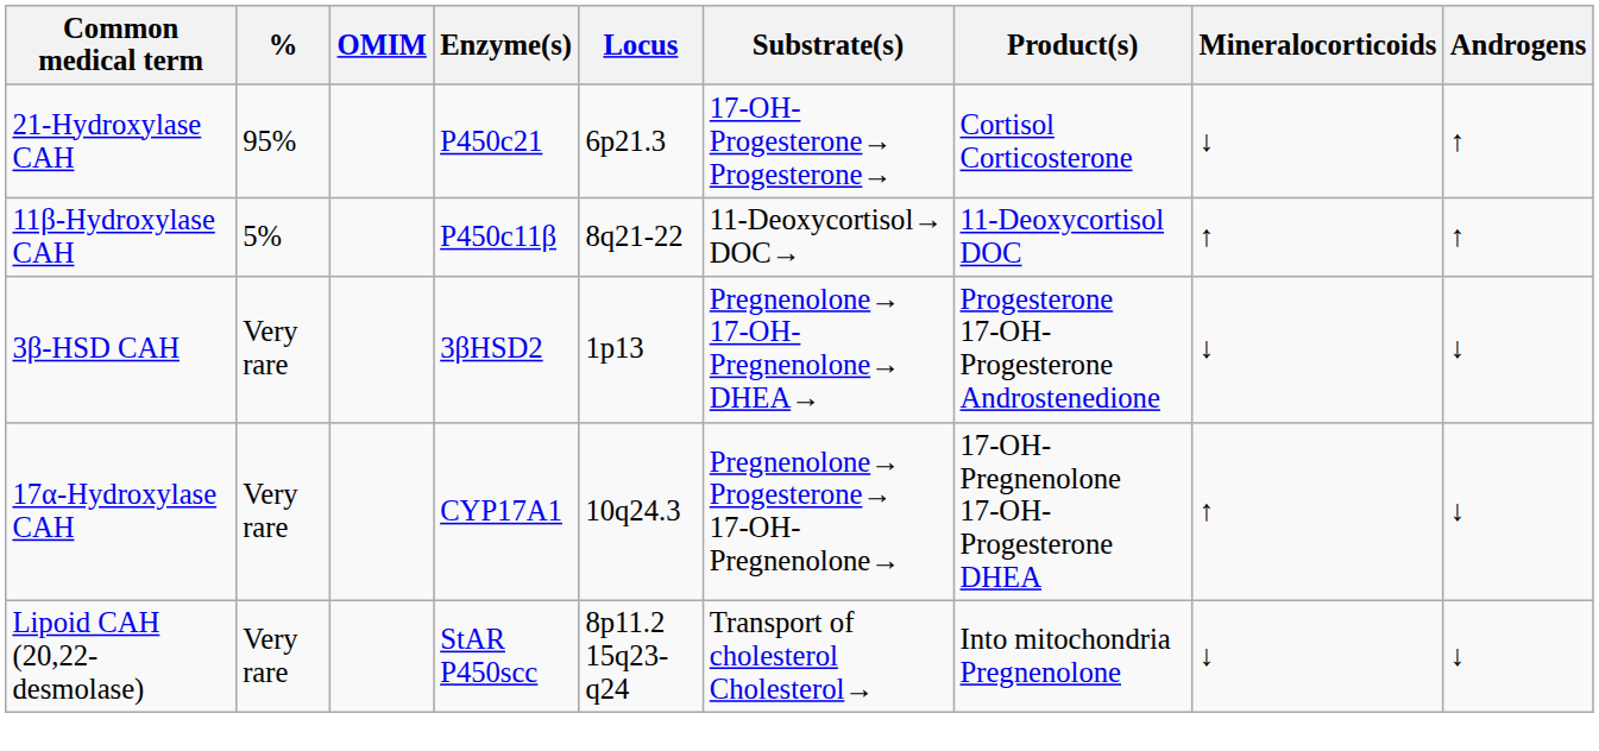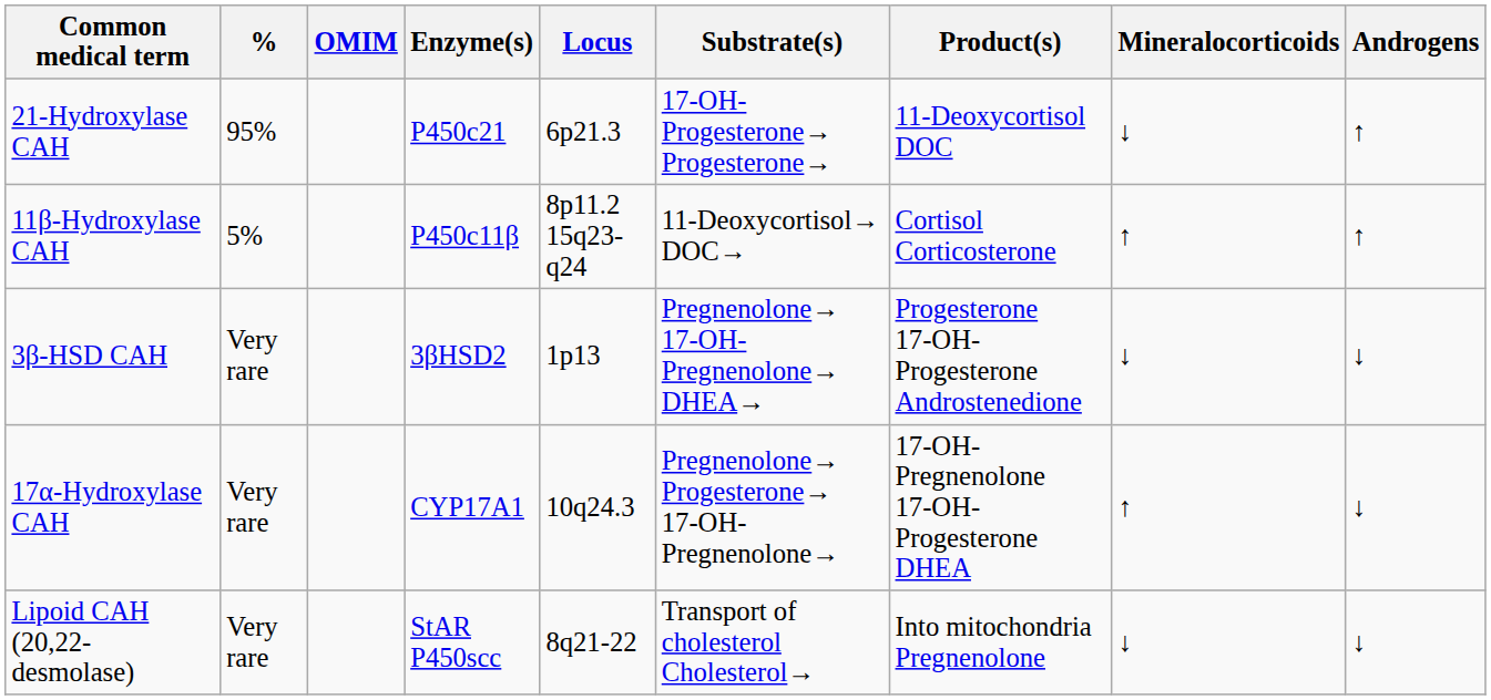 <table class="wikitable">
 <tr>
 <th>Common medical term</th>
 <th>%</th>
 <th><a href='#'>OMIM</a></th>
 <th>Enzyme(s)</th>
 <th><a href='#'>Locus</a></th>
 <th>Substrate(s)</th>
 <th>Product(s)</th>
 <th>Mineralocorticoids</th>
 <th>Androgens</th>
 </tr>
 <tr>
 <td><a href='#'>21-Hydroxylase CAH</a></td>
 <td>95%</td>
 <td></td>
 <td><a href='#'>P450c21</a></td>
 <td>6p21.3</td>
 <td><a href='#'>17-OH-Progesterone</a>→<br><a href='#'>Progesterone</a>→</td>
-<td><a href='#'>Cortisol</a><br><a href='#'>Corticosterone</a></td>
+<td><a href='#'>11-Deoxycortisol</a><br><a href='#'>DOC</a></td>
 <td>↓</td>
 <td>↑</td>
 </tr>
 <tr>
 <td><a href='#'>11β-Hydroxylase CAH</a></td>
 <td>5%</td>
 <td></td>
 <td><a href='#'>P450c11β</a></td>
-<td>8q21-22</td>
+<td>8p11.2<br>15q23-q24</td>
 <td>11-Deoxycortisol→<br>DOC→</td>
-<td><a href='#'>11-Deoxycortisol</a><br><a href='#'>DOC</a></td>
+<td><a href='#'>Cortisol</a><br><a href='#'>Corticosterone</a></td>
 <td>↑</td>
 <td>↑</td>
 </tr>
 <tr>
 <td><a href='#'>3β-HSD CAH</a></td>
 <td>Very rare</td>
 <td></td>
 <td><a href='#'>3βHSD2</a></td>
 <td>1p13</td>
 <td><a href='#'>Pregnenolone</a>→<br><a href='#'>17-OH-Pregnenolone</a>→<br><a href='#'>DHEA</a>→</td>
 <td><a href='#'>Progesterone</a><br>17-OH-Progesterone<br><a href='#'>Androstenedione</a></td>
 <td>↓</td>
 <td>↓</td>
 </tr>
 <tr>
 <td><a href='#'>17α-Hydroxylase CAH</a></td>
 <td>Very rare</td>
 <td></td>
 <td><a href='#'>CYP17A1</a></td>
 <td>10q24.3</td>
 <td><a href='#'>Pregnenolone</a>→<br><a href='#'>Progesterone</a>→<br>17-OH-Pregnenolone→</td>
 <td>17-OH-Pregnenolone<br>17-OH-Progesterone<br><a href='#'>DHEA</a></td>
 <td>↑</td>
 <td>↓</td>
 </tr>
 <tr>
 <td><a href='#'>Lipoid CAH</a><br>(20,22-desmolase)</td>
 <td>Very rare</td>
 <td></td>
 <td><a href='#'>StAR</a><br><a href='#'>P450scc</a></td>
-<td>8p11.2<br>15q23-q24</td>
+<td>8q21-22</td>
 <td>Transport of <a href='#'>cholesterol</a><br><a href='#'>Cholesterol</a>→</td>
 <td>Into mitochondria<br><a href='#'>Pregnenolone</a></td>
 <td>↓</td>
 <td>↓</td>
 </tr>
 </table>
